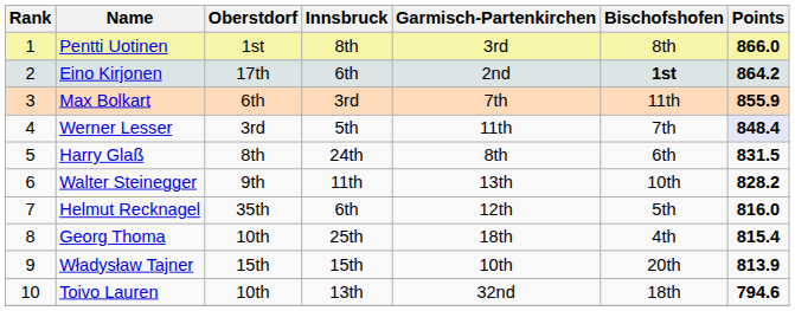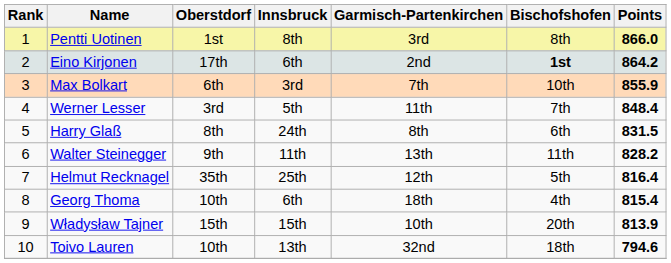 <table class="wikitable sortable">
 <tr>
 <th align=Center>Rank</th>
 <th>Name</th>
 <th>Oberstdorf</th>
 <th>Innsbruck</th>
 <th>Garmisch-Partenkirchen</th>
 <th>Bischofshofen</th>
 <th>Points</th>
 </tr>
 <tr style="background:#F7F6A8">
 <td align=center>1</td>
 <td> <a href='#'>Pentti Uotinen</a></td>
 <td align=center>1st</td>
 <td align=center>8th</td>
 <td align=center>3rd</td>
 <td align=center>8th</td>
 <td align=center><strong>866.0</strong></td>
 </tr>
 <tr style="background: #DCE5E5;">
 <td align=center>2</td>
 <td> <a href='#'>Eino Kirjonen</a></td>
 <td align=center>17th</td>
 <td align=center>6th</td>
 <td align=center>2nd</td>
 <td align=center><strong>1st</strong></td>
 <td align=center><strong>864.2</strong></td>
 </tr>
 <tr style="background: #FFDAB9;">
 <td align=center>3</td>
 <td> <a href='#'>Max Bolkart</a></td>
 <td align=center>6th</td>
 <td align=center>3rd</td>
 <td align=center>7th</td>
-<td align=center>11th</td>
+<td align=center>10th</td>
 <td align=center><strong>855.9</strong></td>
 </tr>
 <tr>
 <td align=center>4</td>
 <td> <a href='#'>Werner Lesser</a></td>
 <td align=center>3rd</td>
 <td align=center>5th</td>
 <td align=center>11th</td>
 <td align=center>7th</td>
-<td align=center style="background: lavender;"><strong>848.4</strong></td>
+<td align=center><strong>848.4</strong></td>
 </tr>
 <tr>
 <td align=center>5</td>
 <td> <a href='#'>Harry Glaß</a></td>
 <td align=center>8th</td>
 <td align=center>24th</td>
 <td align=center>8th</td>
 <td align=center>6th</td>
 <td align=center><strong>831.5</strong></td>
 </tr>
 <tr>
 <td align=center>6</td>
 <td> <a href='#'>Walter Steinegger</a></td>
 <td align=center>9th</td>
 <td align=center>11th</td>
 <td align=center>13th</td>
-<td align=center>10th</td>
+<td align=center>11th</td>
 <td align=center><strong>828.2</strong></td>
 </tr>
 <tr>
 <td align=center>7</td>
 <td> <a href='#'>Helmut Recknagel</a></td>
 <td align=center>35th</td>
-<td align=center>6th</td>
+<td align=center>25th</td>
 <td align=center>12th</td>
 <td align=center>5th</td>
-<td align=center><strong>816.0</strong></td>
+<td align=center><strong>816.4</strong></td>
 </tr>
 <tr>
 <td align=center>8</td>
 <td> <a href='#'>Georg Thoma</a></td>
 <td align=center>10th</td>
-<td align=center>25th</td>
+<td align=center>6th</td>
 <td align=center>18th</td>
 <td align=center>4th</td>
 <td align=center><strong>815.4</strong></td>
 </tr>
 <tr>
 <td align=center>9</td>
 <td> <a href='#'>Władysław Tajner</a></td>
 <td align=center>15th</td>
 <td align=center>15th</td>
 <td align=center>10th</td>
 <td align=center>20th</td>
 <td align=center><strong>813.9</strong></td>
 </tr>
 <tr>
 <td align=center>10</td>
 <td> <a href='#'>Toivo Lauren</a></td>
 <td align=center>10th</td>
 <td align=center>13th</td>
 <td align=center>32nd</td>
 <td align=center>18th</td>
 <td align=center><strong>794.6</strong></td>
 </tr>
 <tr>
 </tr>
 </table>
